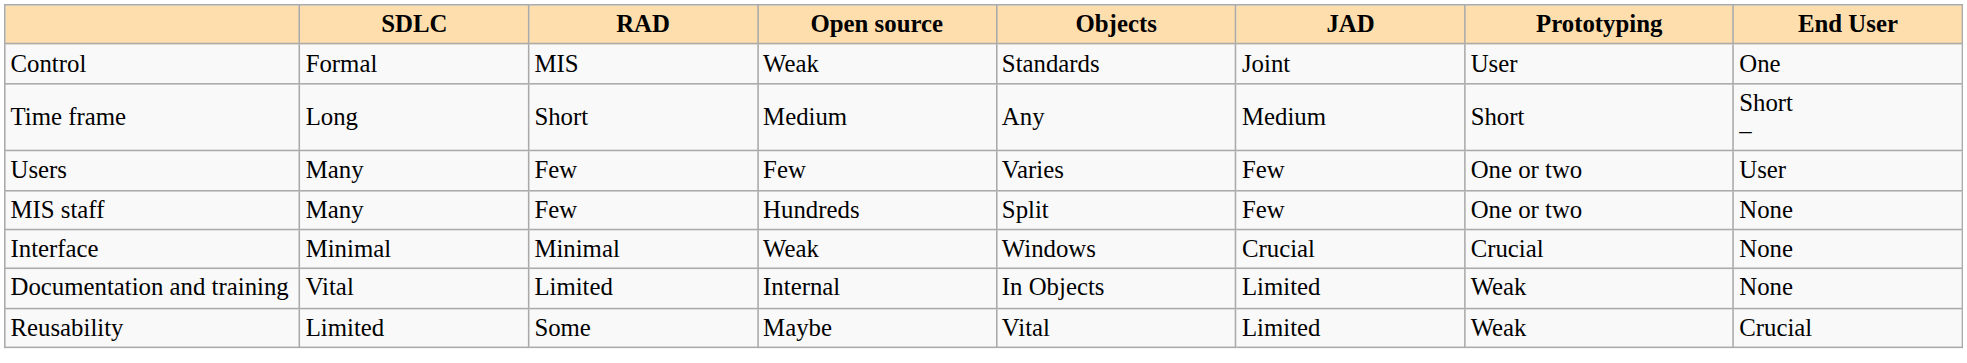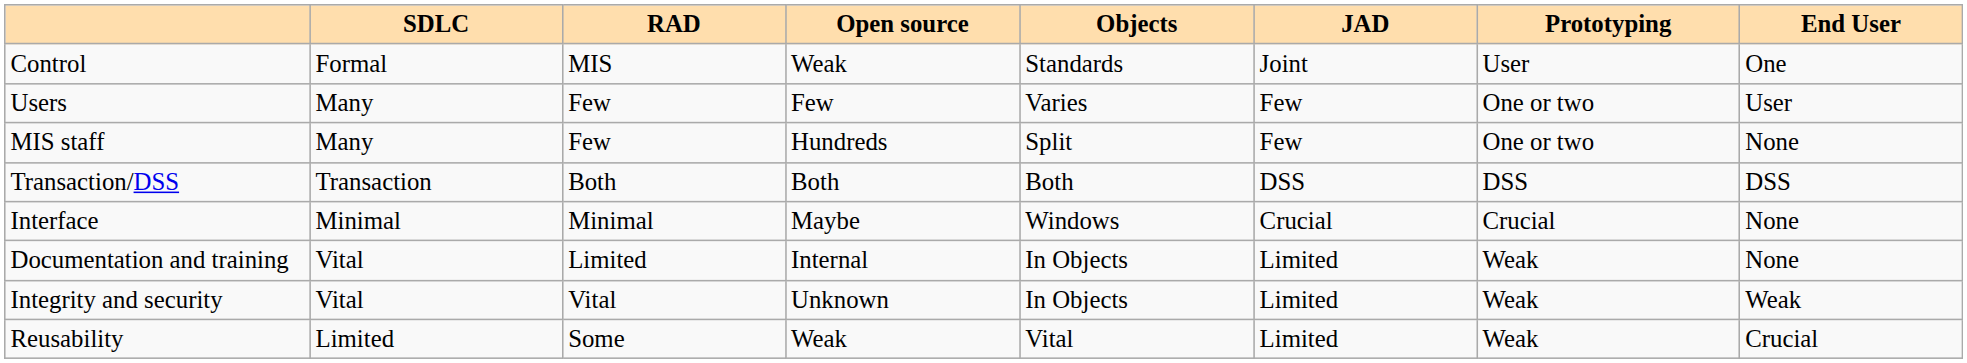 <table class="wikitable" style="margin:auto;">
 <tr>
 <th style="background:#ffdead;"></th>
 <th style="background:#ffdead;" fontweight="bold">SDLC</th>
 <th style="background:#ffdead;">RAD</th>
 <th style="background:#ffdead;">Open source</th>
 <th style="background:#ffdead;">Objects</th>
 <th style="background:#ffdead;">JAD</th>
 <th style="background:#ffdead;">Prototyping</th>
 <th style="background:#ffdead;">End User</th>
 </tr>
 <tr>
 <td style="width:5%;">Control</td>
 <td style="width:5%;">Formal</td>
 <td style="width:5%;">MIS</td>
 <td style="width:5%;">Weak</td>
 <td style="width:5%;">Standards</td>
 <td style="width:5%;">Joint</td>
 <td style="width:5%;">User</td>
 <td>One</td>
 </tr>
 <tr>
-<td>Time frame</td>
-<td>Long</td>
-<td>Short</td>
-<td>Medium</td>
-<td>Any</td>
-<td>Medium</td>
-<td>Short</td>
-<td>Short<br>–</td>
-</tr>
-<tr>
 <td>Users</td>
 <td>Many</td>
 <td>Few</td>
 <td>Few</td>
 <td>Varies</td>
 <td>Few</td>
 <td>One or two</td>
 <td style="width:5%;">User</td>
 </tr>
 <tr>
 <td>MIS staff</td>
 <td>Many</td>
 <td>Few</td>
 <td>Hundreds</td>
 <td>Split</td>
 <td>Few</td>
 <td>One or two</td>
 <td>None</td>
 </tr>
 <tr>
+<td>Transaction/<a href='#'>DSS</a></td>
+<td>Transaction</td>
+<td>Both</td>
+<td>Both</td>
+<td>Both</td>
+<td>DSS</td>
+<td>DSS</td>
+<td>DSS</td>
+</tr>
+<tr>
 <td>Interface</td>
 <td>Minimal</td>
 <td>Minimal</td>
-<td>Weak</td>
+<td>Maybe</td>
 <td>Windows</td>
 <td>Crucial</td>
 <td>Crucial</td>
 <td>None</td>
 </tr>
 <tr>
 <td>Documentation and training</td>
 <td>Vital</td>
 <td>Limited</td>
 <td>Internal</td>
 <td>In Objects</td>
 <td>Limited</td>
 <td>Weak</td>
 <td>None</td>
 </tr>
 <tr>
+<td>Integrity and security</td>
+<td>Vital</td>
+<td>Vital</td>
+<td>Unknown</td>
+<td>In Objects</td>
+<td>Limited</td>
+<td>Weak</td>
+<td>Weak</td>
+</tr>
+<tr>
 <td>Reusability</td>
 <td>Limited</td>
 <td>Some</td>
-<td>Maybe</td>
+<td>Weak</td>
 <td>Vital</td>
 <td>Limited</td>
 <td>Weak</td>
 <td>Crucial</td>
 </tr>
 </table>
